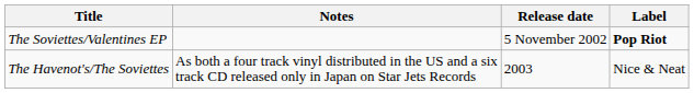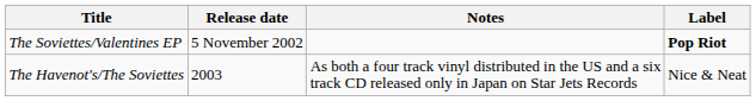 <table class="wikitable">
 <tr>
 <th>Title</th>
+<th>Release date</th>
 <th>Notes</th>
-<th>Release date</th>
 <th>Label</th>
 </tr>
 <tr>
 <td><em>The Soviettes/Valentines EP</em></td>
+<td>5 November 2002</td>
 <td></td>
-<td>5 November 2002</td>
 <td><strong>Pop Riot</strong></td>
 </tr>
 <tr>
 <td><em>The Havenot's/The Soviettes</em></td>
+<td>2003</td>
 <td>As both a four track vinyl distributed in the US and a six<br>track CD released only in Japan on Star Jets Records</td>
-<td>2003</td>
 <td>Nice & Neat</td>
 </tr>
 </table>
